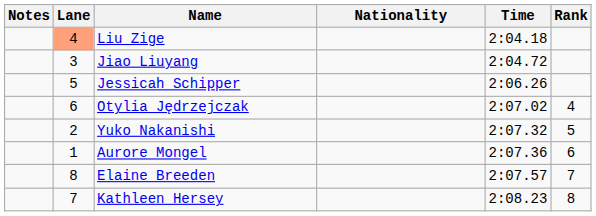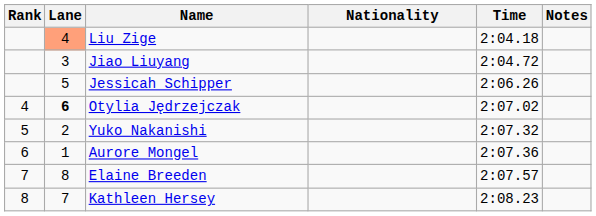 <table class="wikitable sortable" style="text-align:center">
 <tr>
-<th>Notes</th>
+<th>Rank</th>
 <th>Lane</th>
 <th width=200>Name</th>
 <th width=150>Nationality</th>
 <th>Time</th>
-<th>Rank</th>
+<th>Notes</th>
 </tr>
 <tr>
 <td></td>
 <td style="background: lightsalmon;">4</td>
 <td align=left><a href='#'>Liu Zige</a></td>
 <td align=left></td>
 <td>2:04.18</td>
 <td></td>
 </tr>
 <tr>
 <td></td>
 <td>3</td>
 <td align=left><a href='#'>Jiao Liuyang</a></td>
 <td align=left></td>
 <td>2:04.72</td>
 <td></td>
 </tr>
 <tr>
 <td></td>
 <td>5</td>
 <td align=left><a href='#'>Jessicah Schipper</a></td>
 <td align=left></td>
 <td>2:06.26</td>
 <td></td>
 </tr>
 <tr>
-<td></td>
-<td>6</td>
+<td>4</td>
+<td><strong>6</strong></td>
 <td align=left><a href='#'>Otylia Jędrzejczak</a></td>
 <td align=left></td>
 <td>2:07.02</td>
-<td>4</td>
+<td></td>
 </tr>
 <tr>
-<td></td>
+<td>5</td>
 <td>2</td>
 <td align=left><a href='#'>Yuko Nakanishi</a></td>
 <td align=left></td>
 <td>2:07.32</td>
-<td>5</td>
+<td></td>
 </tr>
 <tr>
-<td></td>
+<td>6</td>
 <td>1</td>
 <td align=left><a href='#'>Aurore Mongel</a></td>
 <td align=left></td>
 <td>2:07.36</td>
-<td>6</td>
+<td></td>
 </tr>
 <tr>
-<td></td>
+<td>7</td>
 <td>8</td>
 <td align=left><a href='#'>Elaine Breeden</a></td>
 <td align=left></td>
 <td>2:07.57</td>
-<td>7</td>
+<td></td>
 </tr>
 <tr>
-<td></td>
+<td>8</td>
 <td>7</td>
 <td align=left><a href='#'>Kathleen Hersey</a></td>
 <td align=left></td>
 <td>2:08.23</td>
-<td>8</td>
+<td></td>
 </tr>
 </table>
